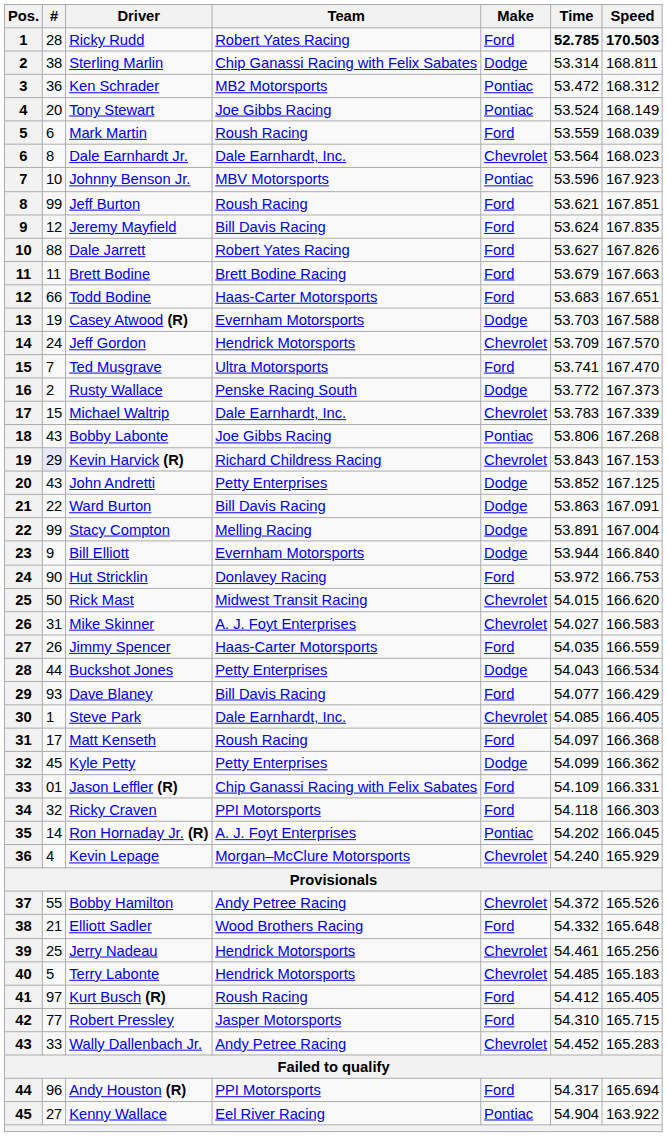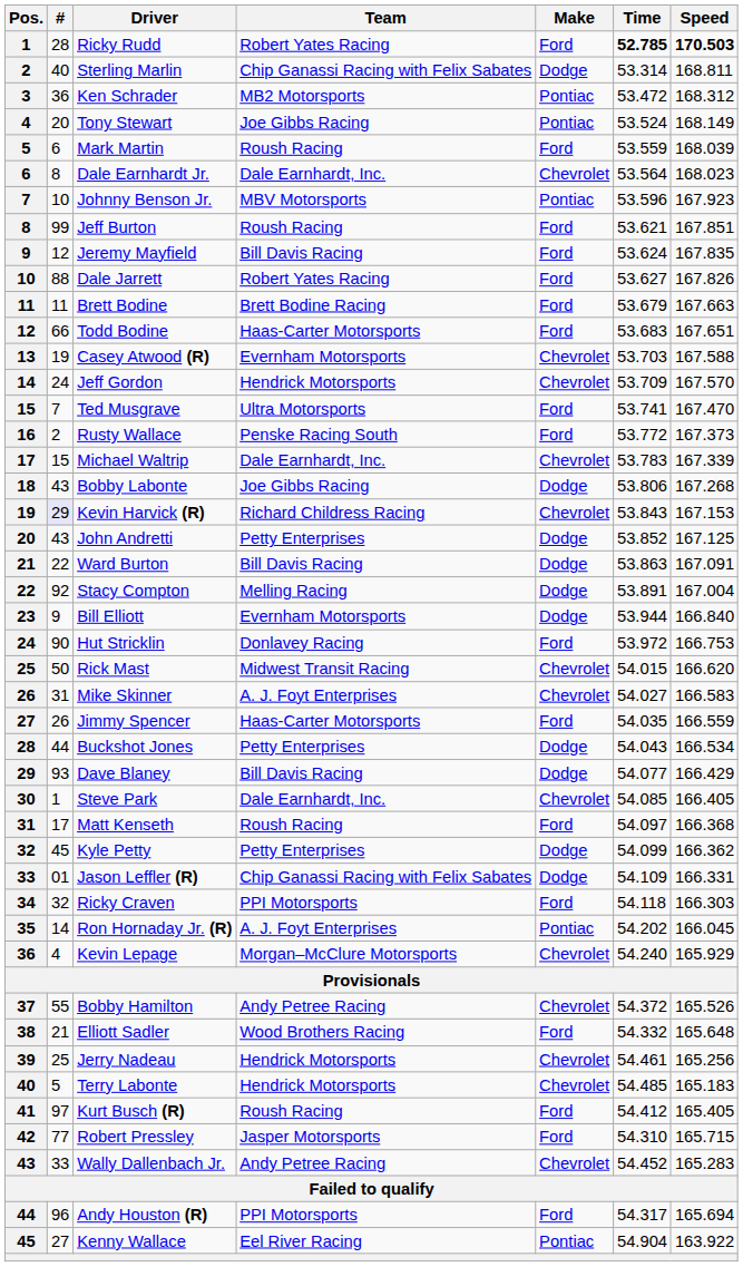 <table class="wikitable" style="font-size:95%">
 <tr>
 <th>Pos.</th>
 <th>#</th>
 <th>Driver</th>
 <th>Team</th>
 <th>Make</th>
 <th>Time</th>
 <th>Speed</th>
 </tr>
 <tr>
 <th>1</th>
 <td>28</td>
 <td><a href='#'>Ricky Rudd</a></td>
 <td><a href='#'>Robert Yates Racing</a></td>
 <td><a href='#'>Ford</a></td>
 <td><strong>52.785</strong></td>
 <td><strong>170.503</strong></td>
 </tr>
 <tr>
 <th>2</th>
-<td>38</td>
+<td>40</td>
 <td><a href='#'>Sterling Marlin</a></td>
 <td><a href='#'>Chip Ganassi Racing with Felix Sabates</a></td>
 <td><a href='#'>Dodge</a></td>
 <td>53.314</td>
 <td>168.811</td>
 </tr>
 <tr>
 <th>3</th>
 <td>36</td>
 <td><a href='#'>Ken Schrader</a></td>
 <td><a href='#'>MB2 Motorsports</a></td>
 <td><a href='#'>Pontiac</a></td>
 <td>53.472</td>
 <td>168.312</td>
 </tr>
 <tr>
 <th>4</th>
 <td>20</td>
 <td><a href='#'>Tony Stewart</a></td>
 <td><a href='#'>Joe Gibbs Racing</a></td>
 <td><a href='#'>Pontiac</a></td>
 <td>53.524</td>
 <td>168.149</td>
 </tr>
 <tr>
 <th>5</th>
 <td>6</td>
 <td><a href='#'>Mark Martin</a></td>
 <td><a href='#'>Roush Racing</a></td>
 <td><a href='#'>Ford</a></td>
 <td>53.559</td>
 <td>168.039</td>
 </tr>
 <tr>
 <th>6</th>
 <td>8</td>
 <td><a href='#'>Dale Earnhardt Jr.</a></td>
 <td><a href='#'>Dale Earnhardt, Inc.</a></td>
 <td><a href='#'>Chevrolet</a></td>
 <td>53.564</td>
 <td>168.023</td>
 </tr>
 <tr>
 <th>7</th>
 <td>10</td>
 <td><a href='#'>Johnny Benson Jr.</a></td>
 <td><a href='#'>MBV Motorsports</a></td>
 <td><a href='#'>Pontiac</a></td>
 <td>53.596</td>
 <td>167.923</td>
 </tr>
 <tr>
 <th>8</th>
 <td>99</td>
 <td><a href='#'>Jeff Burton</a></td>
 <td><a href='#'>Roush Racing</a></td>
 <td><a href='#'>Ford</a></td>
 <td>53.621</td>
 <td>167.851</td>
 </tr>
 <tr>
 <th>9</th>
 <td>12</td>
 <td><a href='#'>Jeremy Mayfield</a></td>
 <td><a href='#'>Bill Davis Racing</a></td>
 <td><a href='#'>Ford</a></td>
 <td>53.624</td>
 <td>167.835</td>
 </tr>
 <tr>
 <th>10</th>
 <td>88</td>
 <td><a href='#'>Dale Jarrett</a></td>
 <td><a href='#'>Robert Yates Racing</a></td>
 <td><a href='#'>Ford</a></td>
 <td>53.627</td>
 <td>167.826</td>
 </tr>
 <tr>
 <th>11</th>
 <td>11</td>
 <td><a href='#'>Brett Bodine</a></td>
 <td><a href='#'>Brett Bodine Racing</a></td>
 <td><a href='#'>Ford</a></td>
 <td>53.679</td>
 <td>167.663</td>
 </tr>
 <tr>
 <th>12</th>
 <td>66</td>
 <td><a href='#'>Todd Bodine</a></td>
 <td><a href='#'>Haas-Carter Motorsports</a></td>
 <td><a href='#'>Ford</a></td>
 <td>53.683</td>
 <td>167.651</td>
 </tr>
 <tr>
 <th>13</th>
 <td>19</td>
 <td><a href='#'>Casey Atwood</a> <strong>(R)</strong></td>
 <td><a href='#'>Evernham Motorsports</a></td>
-<td><a href='#'>Dodge</a></td>
+<td><a href='#'>Chevrolet</a></td>
 <td>53.703</td>
 <td>167.588</td>
 </tr>
 <tr>
 <th>14</th>
 <td>24</td>
 <td><a href='#'>Jeff Gordon</a></td>
 <td><a href='#'>Hendrick Motorsports</a></td>
 <td><a href='#'>Chevrolet</a></td>
 <td>53.709</td>
 <td>167.570</td>
 </tr>
 <tr>
 <th>15</th>
 <td>7</td>
 <td><a href='#'>Ted Musgrave</a></td>
 <td><a href='#'>Ultra Motorsports</a></td>
 <td><a href='#'>Ford</a></td>
 <td>53.741</td>
 <td>167.470</td>
 </tr>
 <tr>
 <th>16</th>
 <td>2</td>
 <td><a href='#'>Rusty Wallace</a></td>
 <td><a href='#'>Penske Racing South</a></td>
-<td><a href='#'>Dodge</a></td>
+<td><a href='#'>Ford</a></td>
 <td>53.772</td>
 <td>167.373</td>
 </tr>
 <tr>
 <th>17</th>
 <td>15</td>
 <td><a href='#'>Michael Waltrip</a></td>
 <td><a href='#'>Dale Earnhardt, Inc.</a></td>
 <td><a href='#'>Chevrolet</a></td>
 <td>53.783</td>
 <td>167.339</td>
 </tr>
 <tr>
 <th>18</th>
 <td>43</td>
 <td><a href='#'>Bobby Labonte</a></td>
 <td><a href='#'>Joe Gibbs Racing</a></td>
-<td><a href='#'>Pontiac</a></td>
+<td><a href='#'>Dodge</a></td>
 <td>53.806</td>
 <td>167.268</td>
 </tr>
 <tr>
 <th>19</th>
 <td style="background: lavender;">29</td>
 <td><a href='#'>Kevin Harvick</a> <strong>(R)</strong></td>
 <td><a href='#'>Richard Childress Racing</a></td>
 <td><a href='#'>Chevrolet</a></td>
 <td>53.843</td>
 <td>167.153</td>
 </tr>
 <tr>
 <th>20</th>
 <td>43</td>
 <td><a href='#'>John Andretti</a></td>
 <td><a href='#'>Petty Enterprises</a></td>
 <td><a href='#'>Dodge</a></td>
 <td>53.852</td>
 <td>167.125</td>
 </tr>
 <tr>
 <th>21</th>
 <td>22</td>
 <td><a href='#'>Ward Burton</a></td>
 <td><a href='#'>Bill Davis Racing</a></td>
 <td><a href='#'>Dodge</a></td>
 <td>53.863</td>
 <td>167.091</td>
 </tr>
 <tr>
 <th>22</th>
-<td>99</td>
+<td>92</td>
 <td><a href='#'>Stacy Compton</a></td>
 <td><a href='#'>Melling Racing</a></td>
 <td><a href='#'>Dodge</a></td>
 <td>53.891</td>
 <td>167.004</td>
 </tr>
 <tr>
 <th>23</th>
 <td>9</td>
 <td><a href='#'>Bill Elliott</a></td>
 <td><a href='#'>Evernham Motorsports</a></td>
 <td><a href='#'>Dodge</a></td>
 <td>53.944</td>
 <td>166.840</td>
 </tr>
 <tr>
 <th>24</th>
 <td>90</td>
 <td><a href='#'>Hut Stricklin</a></td>
 <td><a href='#'>Donlavey Racing</a></td>
 <td><a href='#'>Ford</a></td>
 <td>53.972</td>
 <td>166.753</td>
 </tr>
 <tr>
 <th>25</th>
 <td>50</td>
 <td><a href='#'>Rick Mast</a></td>
 <td><a href='#'>Midwest Transit Racing</a></td>
 <td><a href='#'>Chevrolet</a></td>
 <td>54.015</td>
 <td>166.620</td>
 </tr>
 <tr>
 <th>26</th>
 <td>31</td>
 <td><a href='#'>Mike Skinner</a></td>
 <td><a href='#'>A. J. Foyt Enterprises</a></td>
 <td><a href='#'>Chevrolet</a></td>
 <td>54.027</td>
 <td>166.583</td>
 </tr>
 <tr>
 <th>27</th>
 <td>26</td>
 <td><a href='#'>Jimmy Spencer</a></td>
 <td><a href='#'>Haas-Carter Motorsports</a></td>
 <td><a href='#'>Ford</a></td>
 <td>54.035</td>
 <td>166.559</td>
 </tr>
 <tr>
 <th>28</th>
 <td>44</td>
 <td><a href='#'>Buckshot Jones</a></td>
 <td><a href='#'>Petty Enterprises</a></td>
 <td><a href='#'>Dodge</a></td>
 <td>54.043</td>
 <td>166.534</td>
 </tr>
 <tr>
 <th>29</th>
 <td>93</td>
 <td><a href='#'>Dave Blaney</a></td>
 <td><a href='#'>Bill Davis Racing</a></td>
-<td><a href='#'>Ford</a></td>
+<td><a href='#'>Dodge</a></td>
 <td>54.077</td>
 <td>166.429</td>
 </tr>
 <tr>
 <th>30</th>
 <td>1</td>
 <td><a href='#'>Steve Park</a></td>
 <td><a href='#'>Dale Earnhardt, Inc.</a></td>
 <td><a href='#'>Chevrolet</a></td>
 <td>54.085</td>
 <td>166.405</td>
 </tr>
 <tr>
 <th>31</th>
 <td>17</td>
 <td><a href='#'>Matt Kenseth</a></td>
 <td><a href='#'>Roush Racing</a></td>
 <td><a href='#'>Ford</a></td>
 <td>54.097</td>
 <td>166.368</td>
 </tr>
 <tr>
 <th>32</th>
 <td>45</td>
 <td><a href='#'>Kyle Petty</a></td>
 <td><a href='#'>Petty Enterprises</a></td>
 <td><a href='#'>Dodge</a></td>
 <td>54.099</td>
 <td>166.362</td>
 </tr>
 <tr>
 <th>33</th>
 <td>01</td>
 <td><a href='#'>Jason Leffler</a> <strong>(R)</strong></td>
 <td><a href='#'>Chip Ganassi Racing with Felix Sabates</a></td>
-<td><a href='#'>Ford</a></td>
+<td><a href='#'>Dodge</a></td>
 <td>54.109</td>
 <td>166.331</td>
 </tr>
 <tr>
 <th>34</th>
 <td>32</td>
 <td><a href='#'>Ricky Craven</a></td>
 <td><a href='#'>PPI Motorsports</a></td>
 <td><a href='#'>Ford</a></td>
 <td>54.118</td>
 <td>166.303</td>
 </tr>
 <tr>
 <th>35</th>
 <td>14</td>
 <td><a href='#'>Ron Hornaday Jr.</a> <strong>(R)</strong></td>
 <td><a href='#'>A. J. Foyt Enterprises</a></td>
 <td><a href='#'>Pontiac</a></td>
 <td>54.202</td>
 <td>166.045</td>
 </tr>
 <tr>
 <th>36</th>
 <td>4</td>
 <td><a href='#'>Kevin Lepage</a></td>
 <td><a href='#'>Morgan–McClure Motorsports</a></td>
 <td><a href='#'>Chevrolet</a></td>
 <td>54.240</td>
 <td>165.929</td>
 </tr>
 <tr>
 <th colspan="7">Provisionals</th>
 </tr>
 <tr>
 <th>37</th>
 <td>55</td>
 <td><a href='#'>Bobby Hamilton</a></td>
 <td><a href='#'>Andy Petree Racing</a></td>
 <td><a href='#'>Chevrolet</a></td>
 <td>54.372</td>
 <td>165.526</td>
 </tr>
 <tr>
 <th>38</th>
 <td>21</td>
 <td><a href='#'>Elliott Sadler</a></td>
 <td><a href='#'>Wood Brothers Racing</a></td>
 <td><a href='#'>Ford</a></td>
 <td>54.332</td>
 <td>165.648</td>
 </tr>
 <tr>
 <th>39</th>
 <td>25</td>
 <td><a href='#'>Jerry Nadeau</a></td>
 <td><a href='#'>Hendrick Motorsports</a></td>
 <td><a href='#'>Chevrolet</a></td>
 <td>54.461</td>
 <td>165.256</td>
 </tr>
 <tr>
 <th>40</th>
 <td>5</td>
 <td><a href='#'>Terry Labonte</a></td>
 <td><a href='#'>Hendrick Motorsports</a></td>
 <td><a href='#'>Chevrolet</a></td>
 <td>54.485</td>
 <td>165.183</td>
 </tr>
 <tr>
 <th>41</th>
 <td>97</td>
 <td><a href='#'>Kurt Busch</a> <strong>(R)</strong></td>
 <td><a href='#'>Roush Racing</a></td>
 <td><a href='#'>Ford</a></td>
 <td>54.412</td>
 <td>165.405</td>
 </tr>
 <tr>
 <th>42</th>
 <td>77</td>
 <td><a href='#'>Robert Pressley</a></td>
 <td><a href='#'>Jasper Motorsports</a></td>
 <td><a href='#'>Ford</a></td>
 <td>54.310</td>
 <td>165.715</td>
 </tr>
 <tr>
 <th>43</th>
 <td>33</td>
 <td><a href='#'>Wally Dallenbach Jr.</a></td>
 <td><a href='#'>Andy Petree Racing</a></td>
 <td><a href='#'>Chevrolet</a></td>
 <td>54.452</td>
 <td>165.283</td>
 </tr>
 <tr>
 <th colspan="7">Failed to qualify</th>
 </tr>
 <tr>
 <th>44</th>
 <td>96</td>
 <td><a href='#'>Andy Houston</a> <strong>(R)</strong></td>
 <td><a href='#'>PPI Motorsports</a></td>
 <td><a href='#'>Ford</a></td>
 <td>54.317</td>
 <td>165.694</td>
 </tr>
 <tr>
 <th>45</th>
 <td>27</td>
 <td><a href='#'>Kenny Wallace</a></td>
 <td><a href='#'>Eel River Racing</a></td>
 <td><a href='#'>Pontiac</a></td>
 <td>54.904</td>
 <td>163.922</td>
 </tr>
 <tr>
 <th colspan="7"></th>
 </tr>
 </table>
